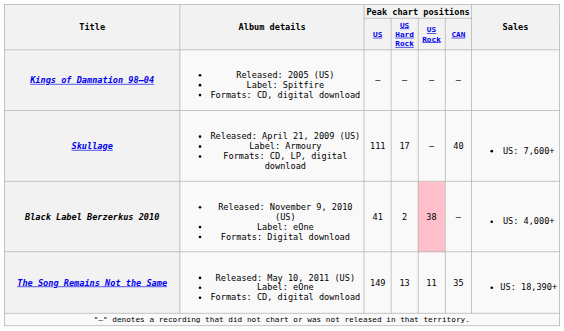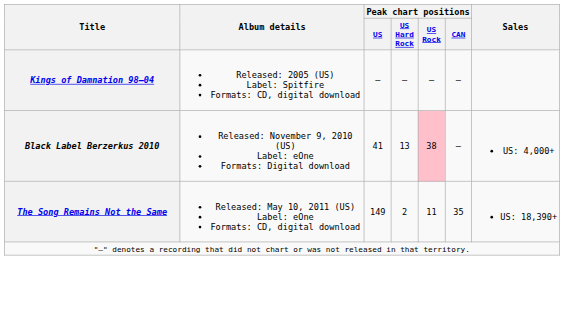 <table class="wikitable plainrowheaders" style="text-align:center;">
 <tr>
 <th scope="col" rowspan="2" style="width:20em;">Title</th>
 <th scope="col" rowspan="2" style="width:21em;">Album details</th>
 <th scope="col" colspan="4">Peak chart positions</th>
 <th scope="col" rowspan="2">Sales</th>
 </tr>
 <tr>
 <th scope="col" style="width:3em;font-size:90%;"><a href='#'>US</a><br></th>
 <th scope="col" style="width:3em;font-size:90%;"><a href='#'>US<br>Hard<br>Rock</a><br></th>
 <th scope="col" style="width:3em;font-size:90%;"><a href='#'>US<br>Rock</a><br></th>
 <th scope="col" style="width:3em;font-size:90%;"><a href='#'>CAN</a><br></th>
 </tr>
 <tr>
 <th scope="row"><em><a href='#'>Kings of Damnation 98–04</a></em></th>
 <td><br><ul><li>Released: 2005 <span>(US)</span></li><li>Label: Spitfire</li><li>Formats: CD, digital download</li></ul></td>
 <td>—</td>
 <td>—</td>
 <td>—</td>
 <td>—</td>
 <td></td>
 </tr>
 <tr>
-<th scope="row"><em><a href='#'>Skullage</a></em></th>
-<td><br><ul><li>Released: April 21, 2009 <span>(US)</span></li><li>Label: Armoury</li><li>Formats: CD, LP, digital download</li></ul></td>
-<td>111</td>
-<td>17</td>
-<td>—</td>
-<td>40</td>
-<td><br><ul><li>US: 7,600+</li></ul></td>
-</tr>
-<tr>
 <th scope="row"><em>Black Label Berzerkus 2010</em></th>
 <td><br><ul><li>Released: November 9, 2010 <span>(US)</span></li><li>Label: eOne</li><li>Formats: Digital download</li></ul></td>
 <td>41</td>
-<td>2</td>
+<td>13</td>
 <td style="background: pink;">38</td>
 <td>—</td>
 <td><br><ul><li>US: 4,000+</li></ul></td>
 </tr>
 <tr>
 <th scope="row"><em><a href='#'>The Song Remains Not the Same</a></em></th>
 <td><br><ul><li>Released: May 10, 2011 <span>(US)</span></li><li>Label: eOne</li><li>Formats: CD, digital download</li></ul></td>
 <td>149</td>
-<td>13</td>
+<td>2</td>
 <td>11</td>
 <td>35</td>
 <td><br><ul><li>US: 18,390+</li></ul></td>
 </tr>
 <tr>
 <td colspan="7" style="font-size:90%">"—" denotes a recording that did not chart or was not released in that territory.</td>
 </tr>
 </table>
